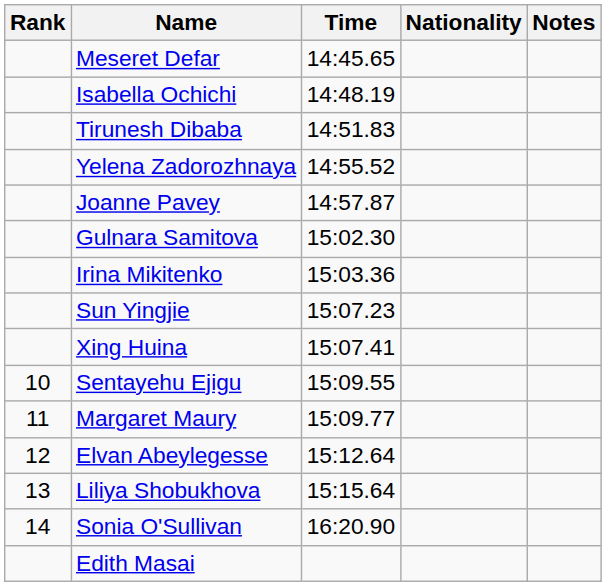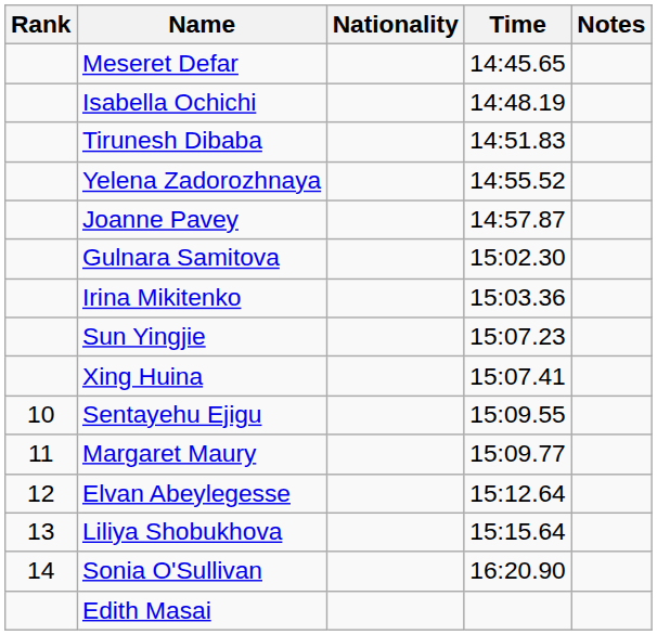 <table class="wikitable sortable" style="text-align:center">
 <tr>
 <th>Rank</th>
 <th>Name</th>
+<th>Nationality</th>
 <th>Time</th>
-<th>Nationality</th>
 <th>Notes</th>
 </tr>
 <tr>
 <td></td>
 <td align=left><a href='#'>Meseret Defar</a></td>
+<td align=left></td>
 <td>14:45.65</td>
-<td align=left></td>
 <td></td>
 </tr>
 <tr>
 <td></td>
 <td align=left><a href='#'>Isabella Ochichi</a></td>
+<td align=left></td>
 <td>14:48.19</td>
-<td align=left></td>
 <td></td>
 </tr>
 <tr>
 <td></td>
 <td align=left><a href='#'>Tirunesh Dibaba</a></td>
+<td align=left></td>
 <td>14:51.83</td>
-<td align=left></td>
 <td></td>
 </tr>
 <tr>
 <td></td>
 <td align=left><a href='#'>Yelena Zadorozhnaya</a></td>
+<td align=left></td>
 <td>14:55.52</td>
-<td align=left></td>
 <td></td>
 </tr>
 <tr>
 <td></td>
 <td align=left><a href='#'>Joanne Pavey</a></td>
+<td align=left></td>
 <td>14:57.87</td>
-<td align=left></td>
 <td></td>
 </tr>
 <tr>
 <td></td>
 <td align=left><a href='#'>Gulnara Samitova</a></td>
+<td align=left></td>
 <td>15:02.30</td>
-<td align=left></td>
 <td></td>
 </tr>
 <tr>
 <td></td>
 <td align=left><a href='#'>Irina Mikitenko</a></td>
+<td align=left></td>
 <td>15:03.36</td>
-<td align=left></td>
 <td></td>
 </tr>
 <tr>
 <td></td>
 <td align=left><a href='#'>Sun Yingjie</a></td>
+<td align=left></td>
 <td>15:07.23</td>
-<td align=left></td>
 <td></td>
 </tr>
 <tr>
 <td></td>
 <td align=left><a href='#'>Xing Huina</a></td>
+<td align=left></td>
 <td>15:07.41</td>
-<td align=left></td>
 <td></td>
 </tr>
 <tr>
 <td>10</td>
 <td align=left><a href='#'>Sentayehu Ejigu</a></td>
+<td align=left></td>
 <td>15:09.55</td>
-<td align=left></td>
 <td></td>
 </tr>
 <tr>
 <td>11</td>
 <td align=left><a href='#'>Margaret Maury</a></td>
+<td align=left></td>
 <td>15:09.77</td>
-<td align=left></td>
 <td></td>
 </tr>
 <tr>
 <td>12</td>
 <td align=left><a href='#'>Elvan Abeylegesse</a></td>
+<td align=left></td>
 <td>15:12.64</td>
-<td align=left></td>
 <td></td>
 </tr>
 <tr>
 <td>13</td>
 <td align=left><a href='#'>Liliya Shobukhova</a></td>
+<td align=left></td>
 <td>15:15.64</td>
-<td align=left></td>
 <td></td>
 </tr>
 <tr>
 <td>14</td>
 <td align=left><a href='#'>Sonia O'Sullivan</a></td>
+<td align=left></td>
 <td>16:20.90</td>
-<td align=left></td>
 <td></td>
 </tr>
 <tr>
 <td></td>
 <td align=left><a href='#'>Edith Masai</a></td>
+<td align=left></td>
 <td></td>
-<td align=left></td>
 <td></td>
 </tr>
 </table>
